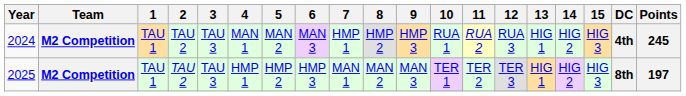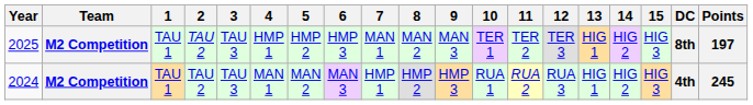 <table class="wikitable" style="text-align:center; font-size:85%">
 <tr>
 <th>Year</th>
 <th>Team</th>
 <th>1</th>
 <th>2</th>
 <th>3</th>
 <th>4</th>
 <th>5</th>
 <th>6</th>
 <th>7</th>
 <th>8</th>
 <th>9</th>
 <th>10</th>
 <th>11</th>
 <th>12</th>
 <th>13</th>
 <th>14</th>
 <th>15</th>
 <th>DC</th>
 <th>Points</th>
 </tr>
 <tr>
+<td><a href='#'>2025</a></td>
+<th nowrap><a href='#'>M2 Competition</a></th>
+<td style="background:#DFFFDF;"><a href='#'>TAU<br>1</a><br></td>
+<td style="background:#DFFFDF;"><em><a href='#'>TAU<br>2</a></em><br></td>
+<td style="background:#DFFFDF;"><a href='#'>TAU<br>3</a><br></td>
+<td style="background:#DFFFDF;"><a href='#'>HMP<br>1</a><br></td>
+<td style="background:#DFFFDF;"><a href='#'>HMP<br>2</a><br></td>
+<td style="background:#DFFFDF;"><a href='#'>HMP<br>3</a><br></td>
+<td style="background:#DFFFDF;"><a href='#'>MAN<br>1</a><br></td>
+<td style="background:#DFFFDF;"><a href='#'>MAN<br>2</a><br></td>
+<td style="background:#DFFFDF;"><a href='#'>MAN<br>3</a><br></td>
+<td style="background:#EFCFFF;"><a href='#'>TER<br>1</a><br></td>
+<td style="background:#DFFFDF;"><a href='#'>TER<br>2</a><br></td>
+<td style="background:#DFDFDF;"><a href='#'>TER<br>3</a><br></td>
+<td style="background:#FFDF9F;"><a href='#'>HIG<br>1</a><br></td>
+<td style="background:#EFCFFF;"><a href='#'>HIG<br>2</a><br></td>
+<td style="background:#DFFFDF;"><a href='#'>HIG<br>3</a><br></td>
+<th>8th</th>
+<th>197</th>
+</tr>
+<tr>
 <td><a href='#'>2024</a></td>
 <th nowrap><a href='#'>M2 Competition</a></th>
 <td style="background:#FFDF9F;"><a href='#'>TAU<br>1</a><br></td>
 <td style="background:#DFFFDF;"><a href='#'>TAU<br>2</a><br></td>
 <td style="background:#DFFFDF;"><a href='#'>TAU<br>3</a><br></td>
 <td style="background:#DFFFDF;"><a href='#'>MAN<br>1</a><br></td>
 <td style="background:#DFFFDF;"><a href='#'>MAN<br>2</a><br></td>
 <td style="background:#EFCFFF;"><a href='#'>MAN<br>3</a><br></td>
 <td style="background:#DFFFDF;"><a href='#'>HMP<br>1</a><br></td>
 <td style="background:#DFDFDF;"><a href='#'>HMP<br>2</a><br></td>
 <td style="background:#FFDF9F;"><a href='#'>HMP<br>3</a><br></td>
 <td style="background:#DFFFDF;"><a href='#'>RUA<br>1</a><br></td>
 <td style="background:#FFFFBF;"><em><a href='#'>RUA<br>2</a></em><br></td>
 <td style="background:#DFFFDF;"><a href='#'>RUA<br>3</a><br></td>
 <td style="background:#DFFFDF;"><a href='#'>HIG<br>1</a><br></td>
 <td style="background:#DFFFDF;"><a href='#'>HIG<br>2</a><br></td>
 <td style="background:#FFDF9F;"><a href='#'>HIG<br>3</a><br></td>
 <th style="background:#;">4th</th>
 <th style="background:#;">245</th>
 </tr>
-<tr>
-<td><a href='#'>2025</a></td>
-<th nowrap><a href='#'>M2 Competition</a></th>
-<td style="background:#DFFFDF;"><a href='#'>TAU<br>1</a><br></td>
-<td style="background:#DFFFDF;"><em><a href='#'>TAU<br>2</a></em><br></td>
-<td style="background:#DFFFDF;"><a href='#'>TAU<br>3</a><br></td>
-<td style="background:#DFFFDF;"><a href='#'>HMP<br>1</a><br></td>
-<td style="background:#DFFFDF;"><a href='#'>HMP<br>2</a><br></td>
-<td style="background:#DFFFDF;"><a href='#'>HMP<br>3</a><br></td>
-<td style="background:#DFFFDF;"><a href='#'>MAN<br>1</a><br></td>
-<td style="background:#DFFFDF;"><a href='#'>MAN<br>2</a><br></td>
-<td style="background:#DFFFDF;"><a href='#'>MAN<br>3</a><br></td>
-<td style="background:#EFCFFF;"><a href='#'>TER<br>1</a><br></td>
-<td style="background:#DFFFDF;"><a href='#'>TER<br>2</a><br></td>
-<td style="background:#DFDFDF;"><a href='#'>TER<br>3</a><br></td>
-<td style="background:#FFDF9F;"><a href='#'>HIG<br>1</a><br></td>
-<td style="background:#EFCFFF;"><a href='#'>HIG<br>2</a><br></td>
-<td style="background:#DFFFDF;"><a href='#'>HIG<br>3</a><br></td>
-<th>8th</th>
-<th>197</th>
-</tr>
 </table>
